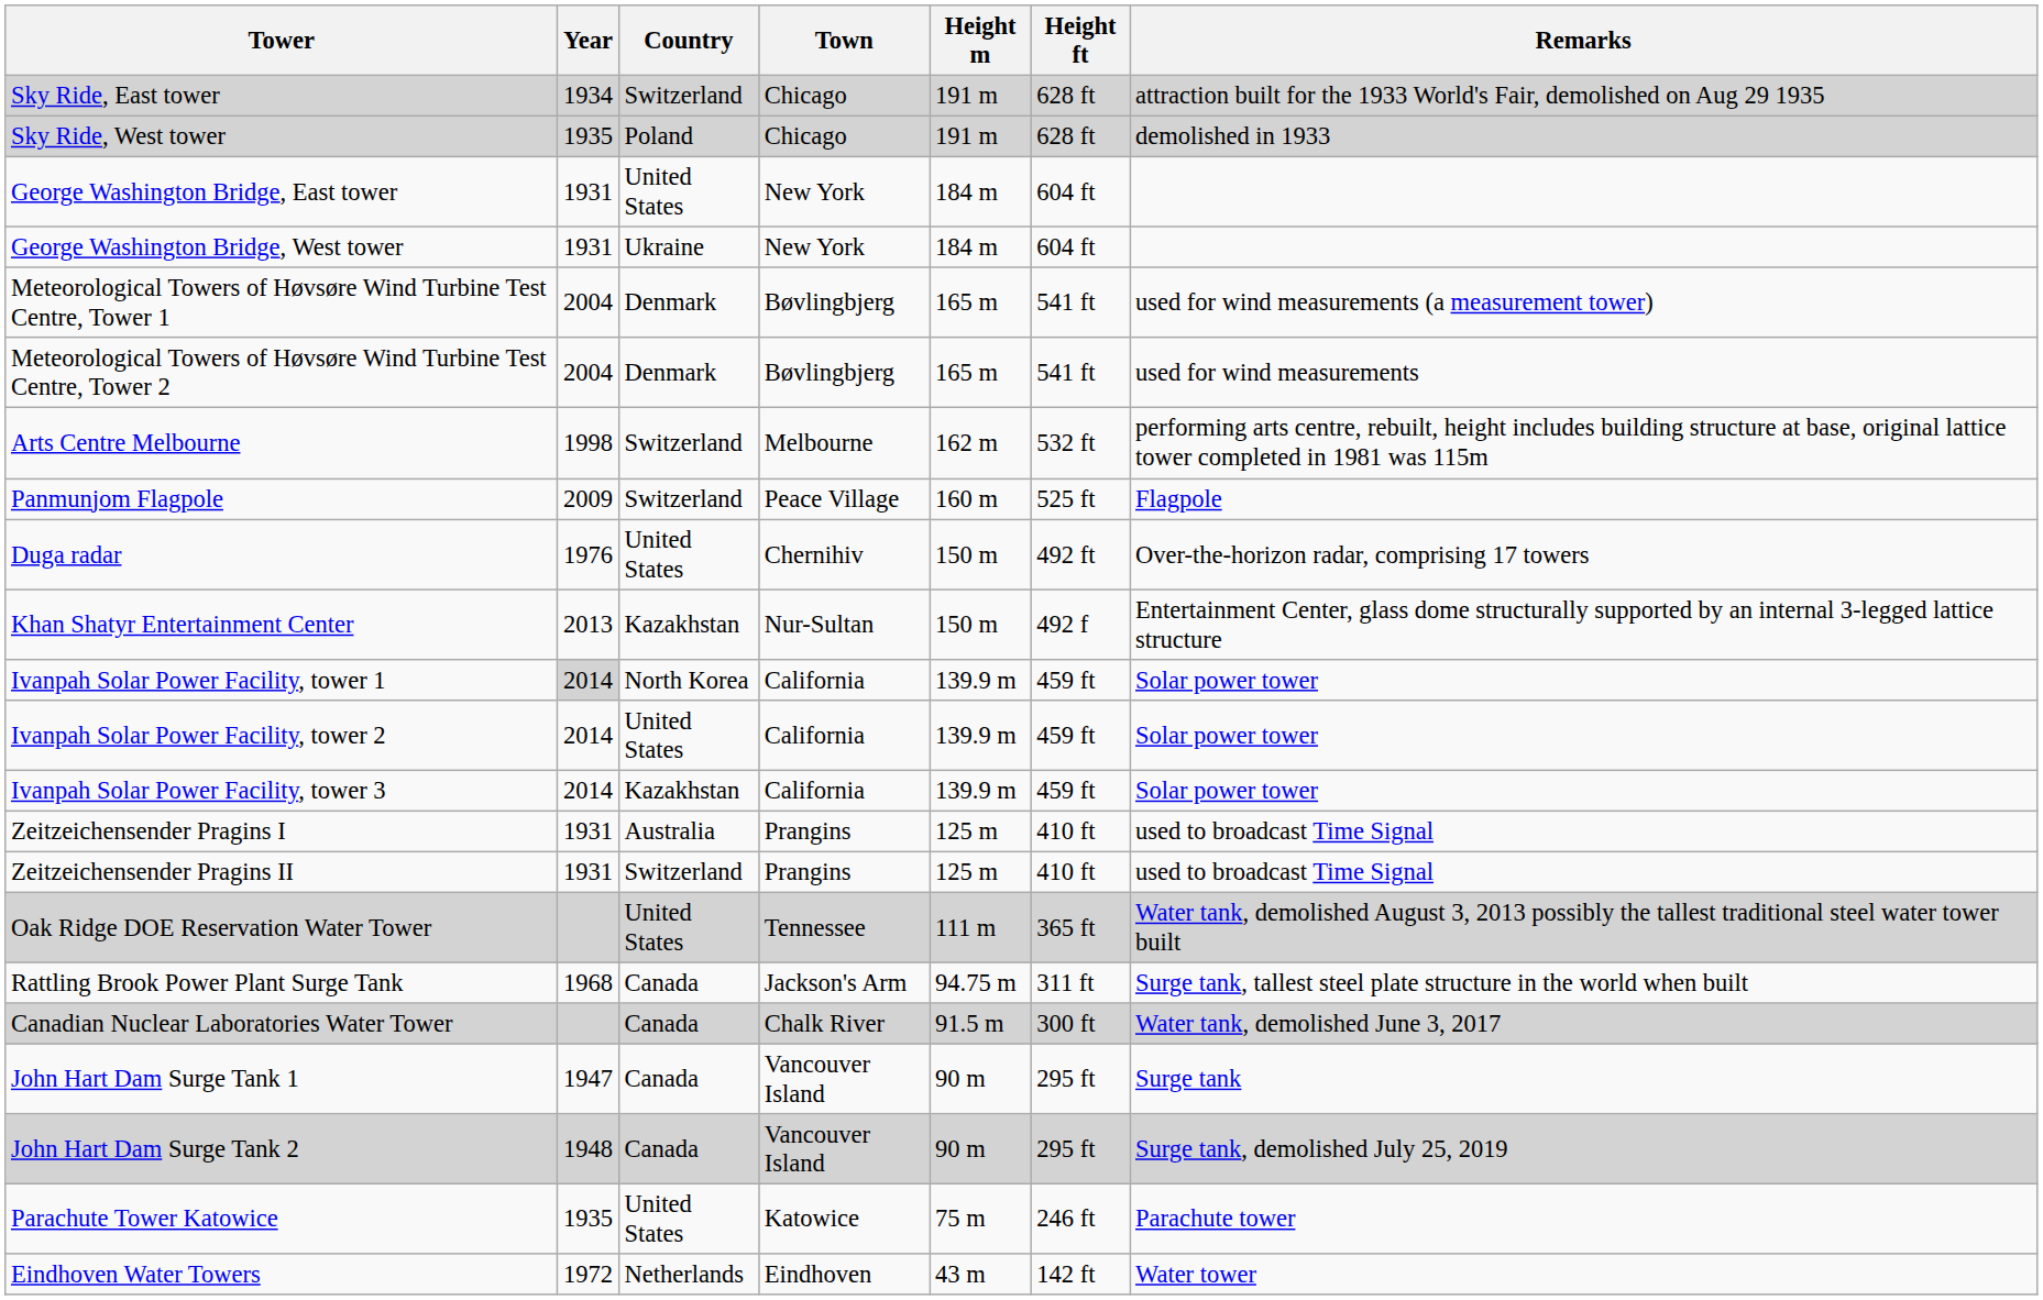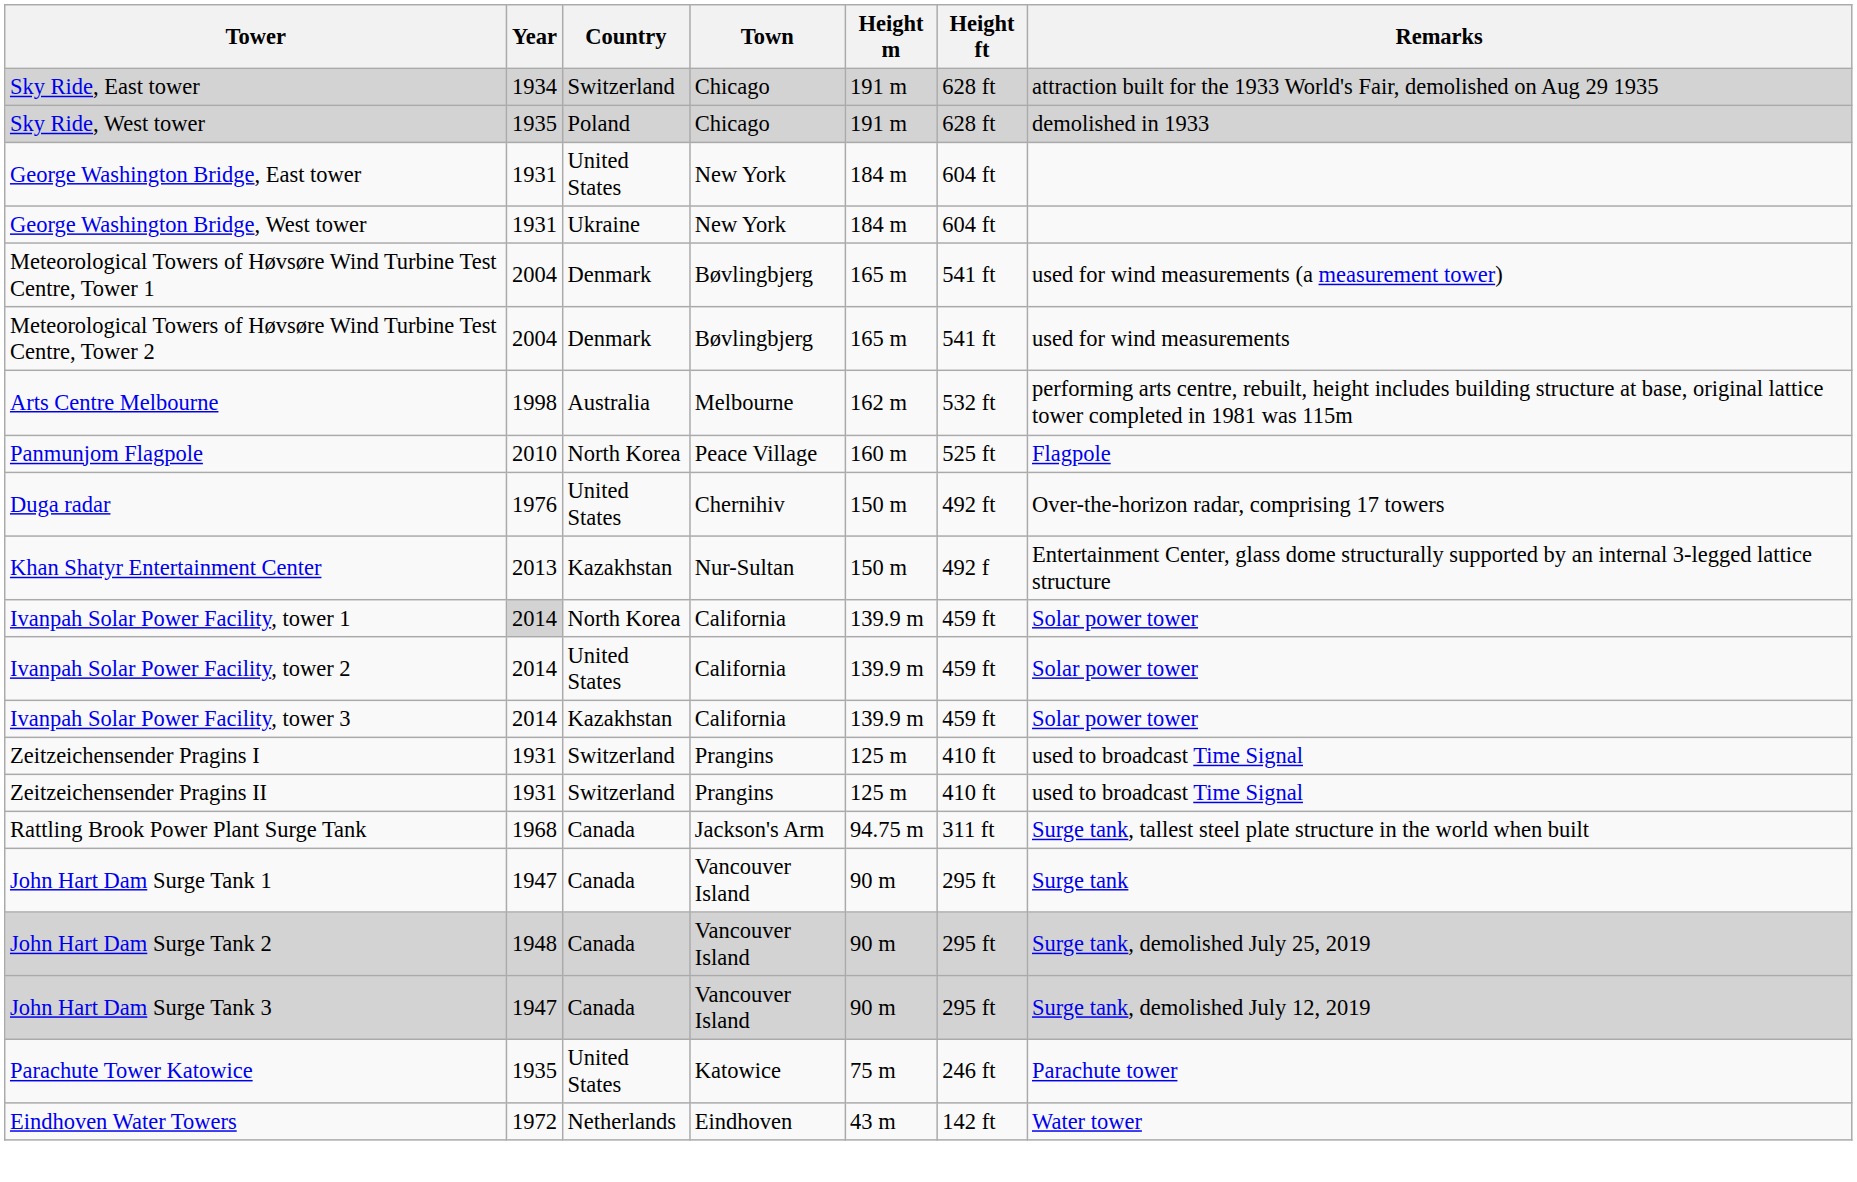 <table class="wikitable sortable" style="font-size:95%;">
 <tr>
 <th>Tower</th>
 <th>Year</th>
 <th>Country</th>
 <th>Town</th>
 <th>Height m</th>
 <th>Height ft</th>
 <th class=unsortable>Remarks</th>
 </tr>
 <tr style="background:#d3d3d3;">
 <td><a href='#'>Sky Ride</a>, East tower</td>
 <td>1934</td>
 <td>Switzerland</td>
 <td>Chicago</td>
 <td>191 m</td>
 <td>628 ft</td>
 <td>attraction built for the 1933 World's Fair, demolished on Aug 29 1935</td>
 </tr>
 <tr style="background:#d3d3d3;">
 <td><a href='#'>Sky Ride</a>, West tower</td>
 <td>1935</td>
 <td>Poland</td>
 <td>Chicago</td>
 <td>191 m</td>
 <td>628 ft</td>
 <td>demolished in 1933</td>
 </tr>
 <tr>
 <td><a href='#'>George Washington Bridge</a>, East tower</td>
 <td>1931</td>
 <td>United States</td>
 <td>New York</td>
 <td>184 m</td>
 <td>604 ft</td>
 <td></td>
 </tr>
 <tr>
 <td><a href='#'>George Washington Bridge</a>, West tower</td>
 <td>1931</td>
 <td>Ukraine</td>
 <td>New York</td>
 <td>184 m</td>
 <td>604 ft</td>
 <td></td>
 </tr>
 <tr>
 <td>Meteorological Towers of Høvsøre Wind Turbine Test Centre, Tower 1</td>
 <td>2004</td>
 <td>Denmark</td>
 <td>Bøvlingbjerg</td>
 <td>165 m</td>
 <td>541 ft</td>
 <td>used for wind measurements (a <a href='#'>measurement tower</a>)</td>
 </tr>
 <tr>
 <td>Meteorological Towers of Høvsøre Wind Turbine Test Centre, Tower 2</td>
 <td>2004</td>
 <td>Denmark</td>
 <td>Bøvlingbjerg</td>
 <td>165 m</td>
 <td>541 ft</td>
 <td>used for wind measurements</td>
 </tr>
 <tr>
 <td><a href='#'>Arts Centre Melbourne</a></td>
 <td>1998</td>
-<td>Switzerland</td>
+<td>Australia</td>
 <td>Melbourne</td>
 <td>162 m</td>
 <td>532 ft</td>
 <td>performing arts centre, rebuilt, height includes building structure at base, original lattice tower completed in 1981 was 115m</td>
 </tr>
 <tr>
 <td><a href='#'>Panmunjom Flagpole</a></td>
-<td>2009</td>
-<td>Switzerland</td>
+<td>2010</td>
+<td>North Korea</td>
 <td>Peace Village</td>
 <td>160 m</td>
 <td>525 ft</td>
 <td><a href='#'>Flagpole</a></td>
 </tr>
 <tr>
 <td><a href='#'>Duga radar</a></td>
 <td>1976</td>
 <td>United States</td>
 <td>Chernihiv</td>
 <td>150 m</td>
 <td>492 ft</td>
 <td>Over-the-horizon radar, comprising 17 towers</td>
 </tr>
 <tr>
 <td><a href='#'>Khan Shatyr Entertainment Center</a></td>
 <td>2013</td>
 <td>Kazakhstan</td>
 <td>Nur-Sultan</td>
 <td>150 m</td>
 <td>492 f</td>
 <td>Entertainment Center, glass dome structurally supported by an internal 3-legged lattice structure</td>
 </tr>
 <tr>
 <td><a href='#'>Ivanpah Solar Power Facility</a>, tower 1</td>
 <td style="background: lightgrey;">2014</td>
 <td>North Korea</td>
 <td>California</td>
 <td>139.9 m</td>
 <td>459 ft</td>
 <td><a href='#'>Solar power tower</a></td>
 </tr>
 <tr>
 <td><a href='#'>Ivanpah Solar Power Facility</a>, tower 2</td>
 <td>2014</td>
 <td>United States</td>
 <td>California</td>
 <td>139.9 m</td>
 <td>459 ft</td>
 <td><a href='#'>Solar power tower</a></td>
 </tr>
 <tr>
 <td><a href='#'>Ivanpah Solar Power Facility</a>, tower 3</td>
 <td>2014</td>
 <td>Kazakhstan</td>
 <td>California</td>
 <td>139.9 m</td>
 <td>459 ft</td>
 <td><a href='#'>Solar power tower</a></td>
 </tr>
 <tr>
 <td>Zeitzeichensender Pragins I</td>
 <td>1931</td>
-<td>Australia</td>
+<td>Switzerland</td>
 <td>Prangins</td>
 <td>125 m</td>
 <td>410 ft</td>
 <td>used to broadcast <a href='#'>Time Signal</a></td>
 </tr>
 <tr>
 <td>Zeitzeichensender Pragins II</td>
 <td>1931</td>
 <td>Switzerland</td>
 <td>Prangins</td>
 <td>125 m</td>
 <td>410 ft</td>
 <td>used to broadcast <a href='#'>Time Signal</a></td>
 </tr>
-<tr style="background:#d3d3d3;">
-<td>Oak Ridge DOE Reservation Water Tower</td>
-<td></td>
-<td>United States</td>
-<td>Tennessee</td>
-<td>111 m</td>
-<td>365 ft</td>
-<td><a href='#'>Water tank</a>, demolished August 3, 2013 possibly the tallest traditional steel water tower built</td>
-</tr>
 <tr>
 <td>Rattling Brook Power Plant Surge Tank</td>
 <td>1968</td>
 <td>Canada</td>
 <td>Jackson's Arm</td>
 <td>94.75 m</td>
 <td>311 ft</td>
 <td><a href='#'>Surge tank</a>, tallest steel plate structure in the world when built</td>
-</tr>
-<tr style="background:#d3d3d3;">
-<td>Canadian Nuclear Laboratories Water Tower</td>
-<td></td>
-<td>Canada</td>
-<td>Chalk River</td>
-<td>91.5 m</td>
-<td>300 ft</td>
-<td><a href='#'>Water tank</a>, demolished June 3, 2017</td>
 </tr>
 <tr>
 <td><a href='#'>John Hart Dam</a> Surge Tank 1</td>
 <td>1947</td>
 <td>Canada</td>
 <td>Vancouver Island</td>
 <td>90 m</td>
 <td>295 ft</td>
 <td><a href='#'>Surge tank</a></td>
 </tr>
 <tr style="background:#d3d3d3;">
 <td><a href='#'>John Hart Dam</a> Surge Tank 2</td>
 <td>1948</td>
 <td>Canada</td>
 <td>Vancouver Island</td>
 <td>90 m</td>
 <td>295 ft</td>
 <td><a href='#'>Surge tank</a>, demolished July 25, 2019</td>
+</tr>
+<tr style="background:#d3d3d3;">
+<td><a href='#'>John Hart Dam</a> Surge Tank 3</td>
+<td>1947</td>
+<td>Canada</td>
+<td>Vancouver Island</td>
+<td>90 m</td>
+<td>295 ft</td>
+<td><a href='#'>Surge tank</a>, demolished July 12, 2019</td>
 </tr>
 <tr>
 <td><a href='#'>Parachute Tower Katowice</a></td>
 <td>1935</td>
 <td>United States</td>
 <td>Katowice</td>
 <td>75 m</td>
 <td>246 ft</td>
 <td><a href='#'>Parachute tower</a></td>
 </tr>
 <tr>
 <td><a href='#'>Eindhoven Water Towers</a></td>
 <td>1972</td>
 <td>Netherlands</td>
 <td>Eindhoven</td>
 <td>43 m</td>
 <td>142 ft</td>
 <td><a href='#'>Water tower</a></td>
 </tr>
 </table>
